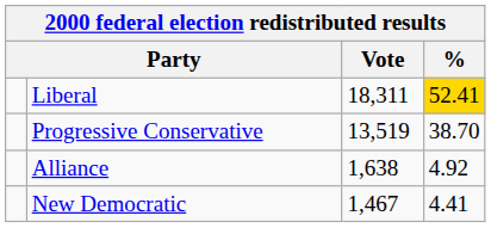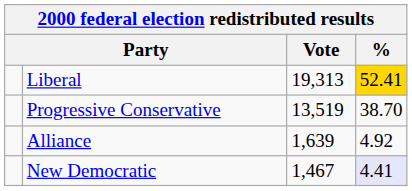 <table class="wikitable">
 <tr>
 <th colspan="4"><a href='#'>2000 federal election</a> redistributed results</th>
 </tr>
 <tr>
 <th bgcolor="#DDDDFF" width="230px" colspan="2">Party</th>
 <th bgcolor="#DDDDFF" width="50px">Vote</th>
 <th bgcolor="#DDDDFF" width="30px">%</th>
 </tr>
 <tr>
 <td> </td>
 <td><a href='#'>Liberal</a></td>
-<td>18,311</td>
+<td>19,313</td>
 <td style="background: gold;">52.41</td>
 </tr>
 <tr>
 <td> </td>
 <td><a href='#'>Progressive Conservative</a></td>
 <td>13,519</td>
 <td>38.70</td>
 </tr>
 <tr>
 <td> </td>
 <td><a href='#'>Alliance</a></td>
-<td>1,638</td>
+<td>1,639</td>
 <td>4.92</td>
 </tr>
 <tr>
 <td> </td>
 <td><a href='#'>New Democratic</a></td>
 <td>1,467</td>
-<td>4.41</td>
+<td style="background: lavender;">4.41</td>
 </tr>
 </table>
